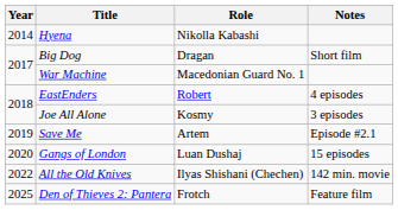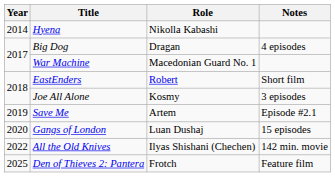 <table class="wikitable sortable">
 <tr>
 <th>Year</th>
 <th>Title</th>
 <th>Role</th>
 <th class="unsortable">Notes</th>
 </tr>
 <tr>
 <td rowspan="1">2014</td>
 <td><em><a href='#'>Hyena</a></em></td>
 <td>Nikolla Kabashi</td>
 <td></td>
 </tr>
 <tr>
 <td rowspan="2">2017</td>
 <td><em>Big Dog</em></td>
 <td>Dragan</td>
-<td>Short film</td>
+<td>4 episodes</td>
 </tr>
 <tr>
 <td><em><a href='#'>War Machine</a></em></td>
 <td>Macedonian Guard No. 1</td>
 <td></td>
 </tr>
 <tr>
 <td rowspan="2">2018</td>
 <td><em><a href='#'>EastEnders</a></em></td>
 <td><a href='#'>Robert</a></td>
-<td>4 episodes</td>
+<td>Short film</td>
 </tr>
 <tr>
 <td><em>Joe All Alone</em></td>
 <td>Kosmy</td>
 <td>3 episodes</td>
 </tr>
 <tr>
 <td rowspan="1">2019</td>
 <td><em><a href='#'>Save Me</a> </em></td>
 <td>Artem</td>
 <td>Episode #2.1</td>
 </tr>
 <tr>
 <td>2020</td>
 <td><em><a href='#'>Gangs of London</a></em></td>
 <td>Luan Dushaj</td>
 <td>15 episodes</td>
 </tr>
 <tr>
 <td>2022</td>
 <td><em><a href='#'>All the Old Knives</a></em></td>
 <td>Ilyas Shishani (Chechen)</td>
 <td>142 min.  movie</td>
 </tr>
 <tr>
 <td>2025</td>
 <td><em><a href='#'>Den of Thieves 2: Pantera</a></em></td>
 <td>Frotch</td>
 <td>Feature film</td>
 </tr>
 </table>
